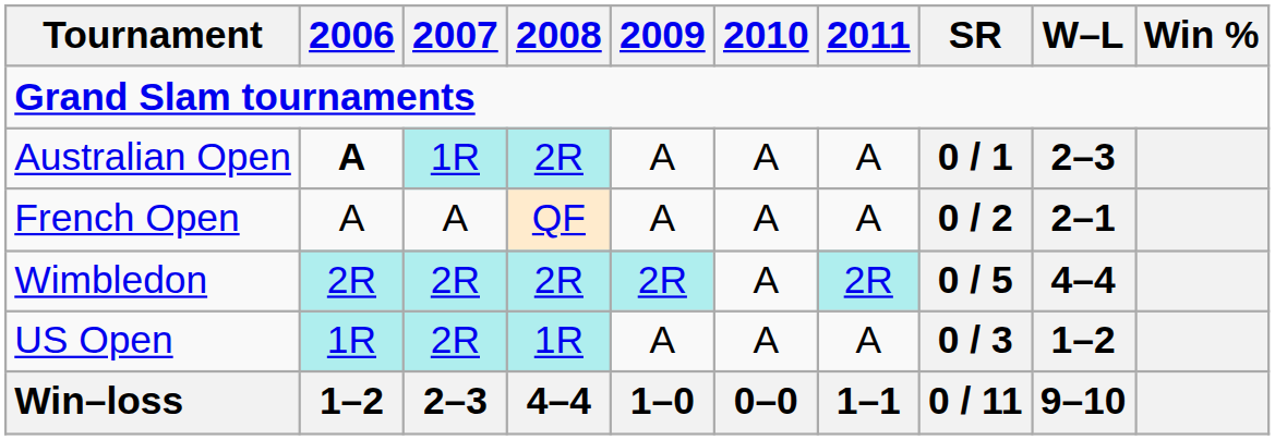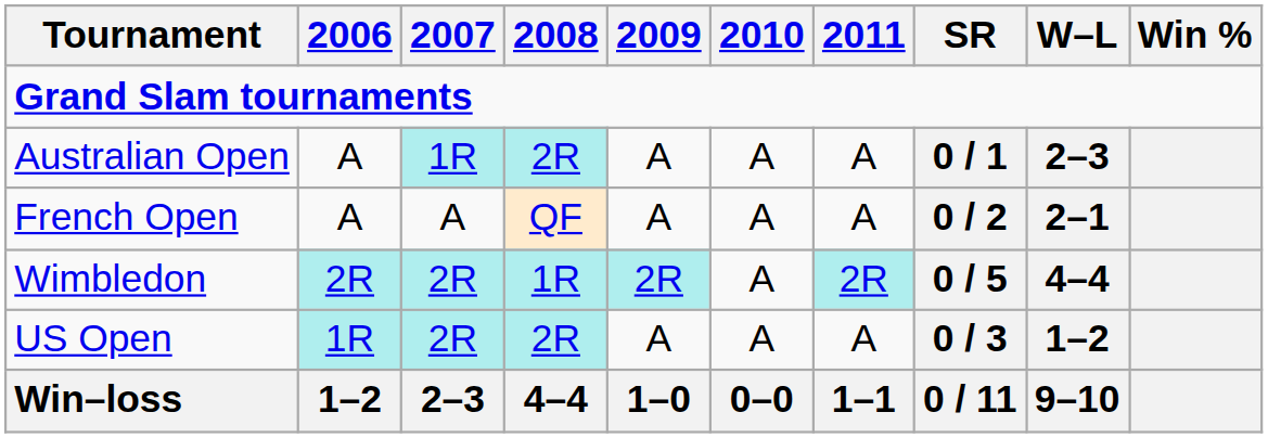 <table class=wikitable style=text-align:center>
 <tr>
 <th>Tournament</th>
 <th><a href='#'>2006</a></th>
 <th><a href='#'>2007</a></th>
 <th><a href='#'>2008</a></th>
 <th><a href='#'>2009</a></th>
 <th><a href='#'>2010</a></th>
 <th><a href='#'>2011</a></th>
 <th>SR</th>
 <th>W–L</th>
 <th>Win %</th>
 </tr>
 <tr>
 <td colspan=25 style=text-align:left><a href='#'><strong>Grand Slam tournaments</strong></a></td>
 </tr>
 <tr>
 <td align=left><a href='#'>Australian Open</a></td>
-<td><strong>A</strong></td>
+<td>A</td>
 <td bgcolor=afeeee><a href='#'>1R</a></td>
 <td bgcolor=afeeee><a href='#'>2R</a></td>
 <td>A</td>
 <td>A</td>
 <td>A</td>
 <th>0 / 1</th>
 <th>2–3</th>
 <th></th>
 </tr>
 <tr>
 <td align=left><a href='#'>French Open</a></td>
 <td>A</td>
 <td>A</td>
 <td bgcolor=ffebcd><a href='#'>QF</a></td>
 <td>A</td>
 <td>A</td>
 <td>A</td>
 <th>0 / 2</th>
 <th>2–1</th>
 <th></th>
 </tr>
 <tr>
 <td align=left><a href='#'>Wimbledon</a></td>
 <td bgcolor=afeeee><a href='#'>2R</a></td>
 <td bgcolor=afeeee><a href='#'>2R</a></td>
-<td bgcolor=afeeee><a href='#'>2R</a></td>
+<td bgcolor=afeeee><a href='#'>1R</a></td>
 <td bgcolor=afeeee><a href='#'>2R</a></td>
 <td>A</td>
 <td bgcolor=afeeee><a href='#'>2R</a></td>
 <th>0 / 5</th>
 <th>4–4</th>
 <th></th>
 </tr>
 <tr>
 <td align=left><a href='#'>US Open</a></td>
 <td bgcolor=afeeee><a href='#'>1R</a></td>
 <td bgcolor=afeeee><a href='#'>2R</a></td>
-<td bgcolor=afeeee><a href='#'>1R</a></td>
+<td bgcolor=afeeee><a href='#'>2R</a></td>
 <td>A</td>
 <td>A</td>
 <td>A</td>
 <th>0 / 3</th>
 <th>1–2</th>
 <th></th>
 </tr>
 <tr>
 <th style=text-align:left>Win–loss</th>
 <th>1–2</th>
 <th>2–3</th>
 <th>4–4</th>
 <th>1–0</th>
 <th>0–0</th>
 <th>1–1</th>
 <th>0 / 11</th>
 <th>9–10</th>
 <th></th>
 </tr>
 </table>
